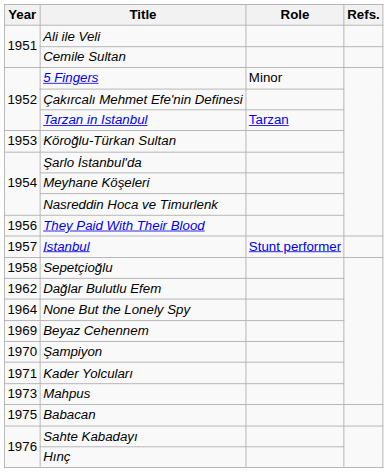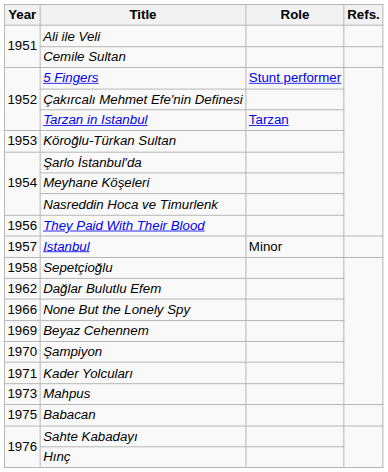 <table class="wikitable">
 <tr>
 <th>Year</th>
 <th>Title</th>
 <th>Role</th>
 <th><div><abbr>Refs.</abbr></div></th>
 </tr>
 <tr>
 <td rowspan="2">1951</td>
 <td><em>Ali ile Veli</em></td>
 <td></td>
 <td></td>
 </tr>
 <tr>
 <td><em>Cemile Sultan</em></td>
 <td></td>
 <td></td>
 </tr>
 <tr>
 <td rowspan="3">1952</td>
 <td><em><a href='#'>5 Fingers</a></em></td>
-<td>Minor</td>
+<td><a href='#'>Stunt performer</a></td>
 <td rowspan="8"></td>
 </tr>
 <tr>
 <td><em>Çakırcalı Mehmet Efe'nin Definesi</em></td>
 <td></td>
 </tr>
 <tr>
 <td><em><a href='#'>Tarzan in Istanbul</a></em></td>
 <td><a href='#'>Tarzan</a></td>
 </tr>
 <tr>
 <td>1953</td>
 <td><em>Köroğlu-Türkan Sultan</em></td>
 <td></td>
 </tr>
 <tr>
 <td rowspan="3">1954</td>
 <td><em>Şarlo İstanbul'da</em></td>
 <td></td>
 </tr>
 <tr>
 <td><em>Meyhane Köşeleri</em></td>
 <td></td>
 </tr>
 <tr>
 <td><em>Nasreddin Hoca ve Timurlenk</em></td>
 <td></td>
 </tr>
 <tr>
 <td>1956</td>
 <td><em><a href='#'>They Paid With Their Blood</a></em></td>
 <td></td>
 </tr>
 <tr>
 <td>1957</td>
 <td><em><a href='#'>Istanbul</a></em></td>
-<td><a href='#'>Stunt performer</a></td>
+<td>Minor</td>
 <td></td>
 </tr>
 <tr>
 <td>1958</td>
 <td><em>Sepetçioğlu</em></td>
 <td></td>
 <td rowspan="7"></td>
 </tr>
 <tr>
 <td>1962</td>
 <td><em>Dağlar Bulutlu Efem</em></td>
 <td></td>
 </tr>
 <tr>
-<td>1964</td>
+<td>1966</td>
 <td><em>None But the Lonely Spy</em></td>
 <td></td>
 </tr>
 <tr>
 <td>1969</td>
 <td><em>Beyaz Cehennem</em></td>
 <td></td>
 </tr>
 <tr>
 <td>1970</td>
 <td><em>Şampiyon</em></td>
 <td></td>
 </tr>
 <tr>
 <td>1971</td>
 <td><em>Kader Yolcuları</em></td>
 <td></td>
 </tr>
 <tr>
 <td>1973</td>
 <td><em>Mahpus</em></td>
 <td></td>
 </tr>
 <tr>
 <td>1975</td>
 <td><em>Babacan</em></td>
 <td></td>
 <td></td>
 </tr>
 <tr>
 <td rowspan="2">1976</td>
 <td><em>Sahte Kabadayı</em></td>
 <td></td>
 <td rowspan="2"></td>
 </tr>
 <tr>
 <td><em>Hınç</em></td>
 <td></td>
 </tr>
 </table>
